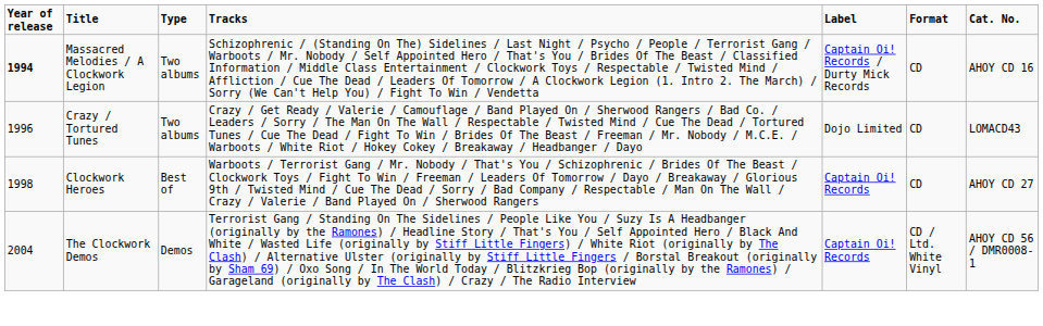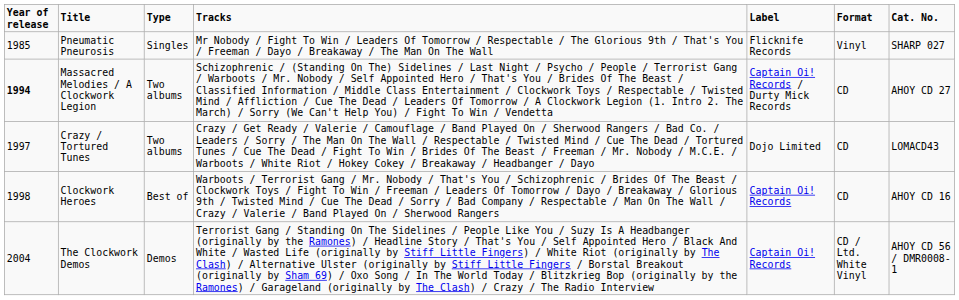 <table class="wikitable">
 <tr>
 <td><strong>Year of release</strong></td>
 <td><strong>Title</strong></td>
 <td><strong>Type</strong></td>
 <td><strong>Tracks</strong></td>
 <td><strong>Label</strong></td>
 <td><strong>Format</strong></td>
 <td><strong>Cat. No.</strong></td>
 </tr>
 <tr>
+<td>1985</td>
+<td>Pneumatic Pneurosis</td>
+<td>Singles</td>
+<td>Mr Nobody / Fight To Win / Leaders Of Tomorrow / Respectable / The Glorious 9th / That's You / Freeman / Dayo  / Breakaway  / The Man On The Wall</td>
+<td>Flicknife Records</td>
+<td>Vinyl</td>
+<td>SHARP 027</td>
+</tr>
+<tr>
 <td><strong>1994</strong></td>
 <td>Massacred Melodies / A Clockwork Legion</td>
 <td>Two albums</td>
 <td>Schizophrenic / (Standing On The) Sidelines / Last Night / Psycho / People / Terrorist Gang / Warboots / Mr. Nobody / Self Appointed Hero / That's You / Brides Of The Beast / Classified Information / Middle Class Entertainment / Clockwork Toys / Respectable / Twisted Mind / Affliction / Cue The Dead / Leaders Of Tomorrow / A Clockwork Legion (1. Intro 2. The March) / Sorry (We Can't Help You) / Fight To Win / Vendetta</td>
 <td><a href='#'>Captain Oi! Records</a> / Durty Mick Records</td>
 <td>CD</td>
-<td>AHOY CD 16</td>
+<td>AHOY CD 27</td>
 </tr>
 <tr>
-<td>1996</td>
+<td>1997</td>
 <td>Crazy / Tortured Tunes</td>
 <td>Two albums</td>
 <td>Crazy / Get Ready / Valerie / Camouflage / Band Played On / Sherwood Rangers / Bad Co. / Leaders / Sorry / The Man On The Wall / Respectable / Twisted Mind / Cue The Dead / Tortured Tunes 	/ Cue The Dead / Fight To Win / Brides Of The Beast / Freeman / Mr. Nobody / M.C.E. / Warboots / White Riot / Hokey Cokey / Breakaway / Headbanger / Dayo</td>
 <td>Dojo Limited</td>
 <td>CD</td>
 <td>LOMACD43</td>
 </tr>
 <tr>
 <td>1998</td>
 <td>Clockwork Heroes</td>
 <td>Best of</td>
 <td>Warboots / Terrorist Gang / Mr. Nobody / That's You / Schizophrenic / Brides Of The Beast / Clockwork Toys / Fight To Win / Freeman / Leaders Of Tomorrow / Dayo / Breakaway / Glorious 9th / Twisted Mind / Cue The Dead / Sorry / Bad Company / Respectable / Man On The Wall / Crazy / Valerie / Band Played On / Sherwood Rangers</td>
 <td><a href='#'>Captain Oi! Records</a></td>
 <td>CD</td>
-<td>AHOY CD 27</td>
+<td>AHOY CD 16</td>
 </tr>
 <tr>
 <td>2004</td>
 <td>The Clockwork Demos</td>
 <td>Demos</td>
 <td>Terrorist Gang / Standing On The Sidelines / People Like You / Suzy Is A Headbanger (originally by the <a href='#'>Ramones</a>) / Headline Story / That's You / Self Appointed Hero / Black And White / Wasted Life (originally by <a href='#'>Stiff Little Fingers</a>) / White Riot (originally by <a href='#'>The Clash</a>) / Alternative Ulster (originally by <a href='#'>Stiff Little Fingers</a> / Borstal Breakout (originally by <a href='#'>Sham 69</a>) / Oxo Song / In The World Today / Blitzkrieg Bop (originally by the <a href='#'>Ramones</a>) / Garageland (originally by <a href='#'>The Clash</a>) / Crazy / The Radio Interview</td>
 <td><a href='#'>Captain Oi! Records</a></td>
 <td>CD / Ltd. White Vinyl</td>
 <td>AHOY CD 56 / DMR0008-1</td>
 </tr>
 </table>
